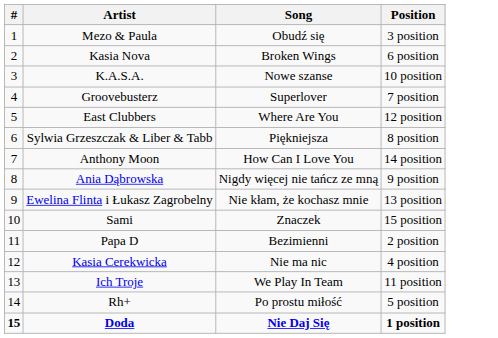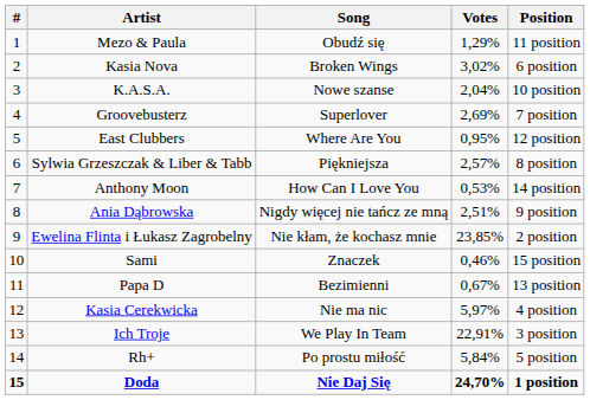 <table class="sortable wikitable">
 <tr>
 <th>#</th>
 <th>Artist</th>
 <th>Song</th>
+<th>Votes</th>
 <th>Position</th>
 </tr>
 <tr -->
 <td align="center">1</td>
 <td align="center">Mezo & Paula</td>
 <td align="center">Obudź się</td>
-<td align="center">3 position</td>
+<td align="center">1,29%</td>
+<td align="center">11 position</td>
 </tr>
 <tr -->
 <td align="center">2</td>
 <td align="center">Kasia Nova</td>
 <td align="center">Broken Wings</td>
+<td align="center">3,02%</td>
 <td align="center">6 position</td>
 </tr>
 <tr -->
 <td align="center">3</td>
 <td align="center">K.A.S.A.</td>
 <td align="center">Nowe szanse</td>
+<td align="center">2,04%</td>
 <td align="center">10 position</td>
 </tr>
 <tr -->
 <td align="center">4</td>
 <td align="center">Groovebusterz</td>
 <td align="center">Superlover</td>
+<td align="center">2,69%</td>
 <td align="center">7 position</td>
 </tr>
 <tr -->
 <td align="center">5</td>
 <td align="center">East Clubbers</td>
 <td align="center">Where Are You</td>
+<td align="center">0,95%</td>
 <td align="center">12 position</td>
 </tr>
 <tr -->
 <td align="center">6</td>
 <td align="center">Sylwia Grzeszczak & Liber & Tabb</td>
 <td align="center">Piękniejsza</td>
+<td align="center">2,57%</td>
 <td align="center">8 position</td>
 </tr>
 <tr -->
 <td align="center">7</td>
 <td align="center">Anthony Moon</td>
 <td align="center">How Can I Love You</td>
+<td align="center">0,53%</td>
 <td align="center">14 position</td>
 </tr>
 <tr -->
 <td align="center">8</td>
 <td align="center"><a href='#'>Ania Dąbrowska</a></td>
 <td align="center">Nigdy więcej nie tańcz ze mną</td>
+<td align="center">2,51%</td>
 <td align="center">9 position</td>
 </tr>
 <tr -->
 <td align="center">9</td>
 <td align="center"><a href='#'>Ewelina Flinta</a> i Łukasz Zagrobelny</td>
 <td align="center">Nie kłam, że kochasz mnie</td>
-<td align="center">13 position</td>
+<td align="center">23,85%</td>
+<td align="center">2 position</td>
 </tr>
 <tr -->
 <td align="center">10</td>
 <td align="center">Sami</td>
 <td align="center">Znaczek</td>
+<td align="center">0,46%</td>
 <td align="center">15 position</td>
 </tr>
 <tr -->
 <td align="center">11</td>
 <td align="center">Papa D</td>
 <td align="center">Bezimienni</td>
-<td align="center">2 position</td>
+<td align="center">0,67%</td>
+<td align="center">13 position</td>
 </tr>
 <tr -->
 <td align="center">12</td>
 <td align="center"><a href='#'>Kasia Cerekwicka</a></td>
 <td align="center">Nie ma nic</td>
+<td align="center">5,97%</td>
 <td align="center">4 position</td>
 </tr>
 <tr -->
 <td align="center">13</td>
 <td align="center"><a href='#'>Ich Troje</a></td>
 <td align="center">We Play In Team</td>
-<td align="center">11 position</td>
+<td align="center">22,91%</td>
+<td align="center">3 position</td>
 </tr>
 <tr -->
 <td align="center">14</td>
 <td align="center">Rh+</td>
 <td align="center">Po prostu miłość</td>
+<td align="center">5,84%</td>
 <td align="center">5 position</td>
 </tr>
 <tr -->
 <td align="center"><strong>15</strong></td>
 <td align="center"><strong><a href='#'>Doda</a></strong></td>
 <td align="center"><strong><a href='#'>Nie Daj Się</a></strong></td>
+<td align="center"><strong>24,70%</strong></td>
 <td align="center"><strong>1 position</strong></td>
 </tr>
 </table>
